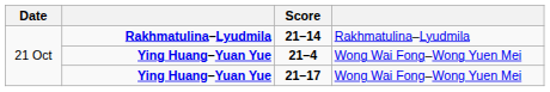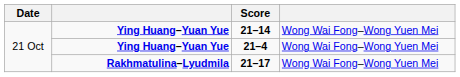 <table class="wikitable" style="text-align: center; font-size:90% ">
 <tr>
 <th width="60">Date</th>
 <th align="right" width="250"></th>
 <th width="60">Score</th>
 <th align="left" width="250"></th>
 </tr>
 <tr>
 <td rowspan=3>21 Oct</td>
-<td align=right><strong><a href='#'>Rakhmatulina</a>–<a href='#'>Lyudmila</a> </strong></td>
+<td align=right><strong><a href='#'>Ying Huang</a>–<a href='#'>Yuan Yue</a> </strong></td>
 <td align=center><strong>21–14</strong></td>
-<td align=left> <a href='#'>Rakhmatulina</a>–<a href='#'>Lyudmila</a></td>
+<td align=left> <a href='#'>Wong Wai Fong</a>–<a href='#'>Wong Yuen Mei</a></td>
 </tr>
 <tr>
 <td align=right><strong><a href='#'>Ying Huang</a>–<a href='#'>Yuan Yue</a> </strong></td>
 <td align=center><strong>21–4</strong></td>
 <td align=left> <a href='#'>Wong Wai Fong</a>–<a href='#'>Wong Yuen Mei</a></td>
 </tr>
 <tr>
-<td align=right><strong><a href='#'>Ying Huang</a>–<a href='#'>Yuan Yue</a> </strong></td>
+<td align=right><strong><a href='#'>Rakhmatulina</a>–<a href='#'>Lyudmila</a> </strong></td>
 <td align=center><strong>21–17</strong></td>
 <td align=left> <a href='#'>Wong Wai Fong</a>–<a href='#'>Wong Yuen Mei</a></td>
 </tr>
 </table>
